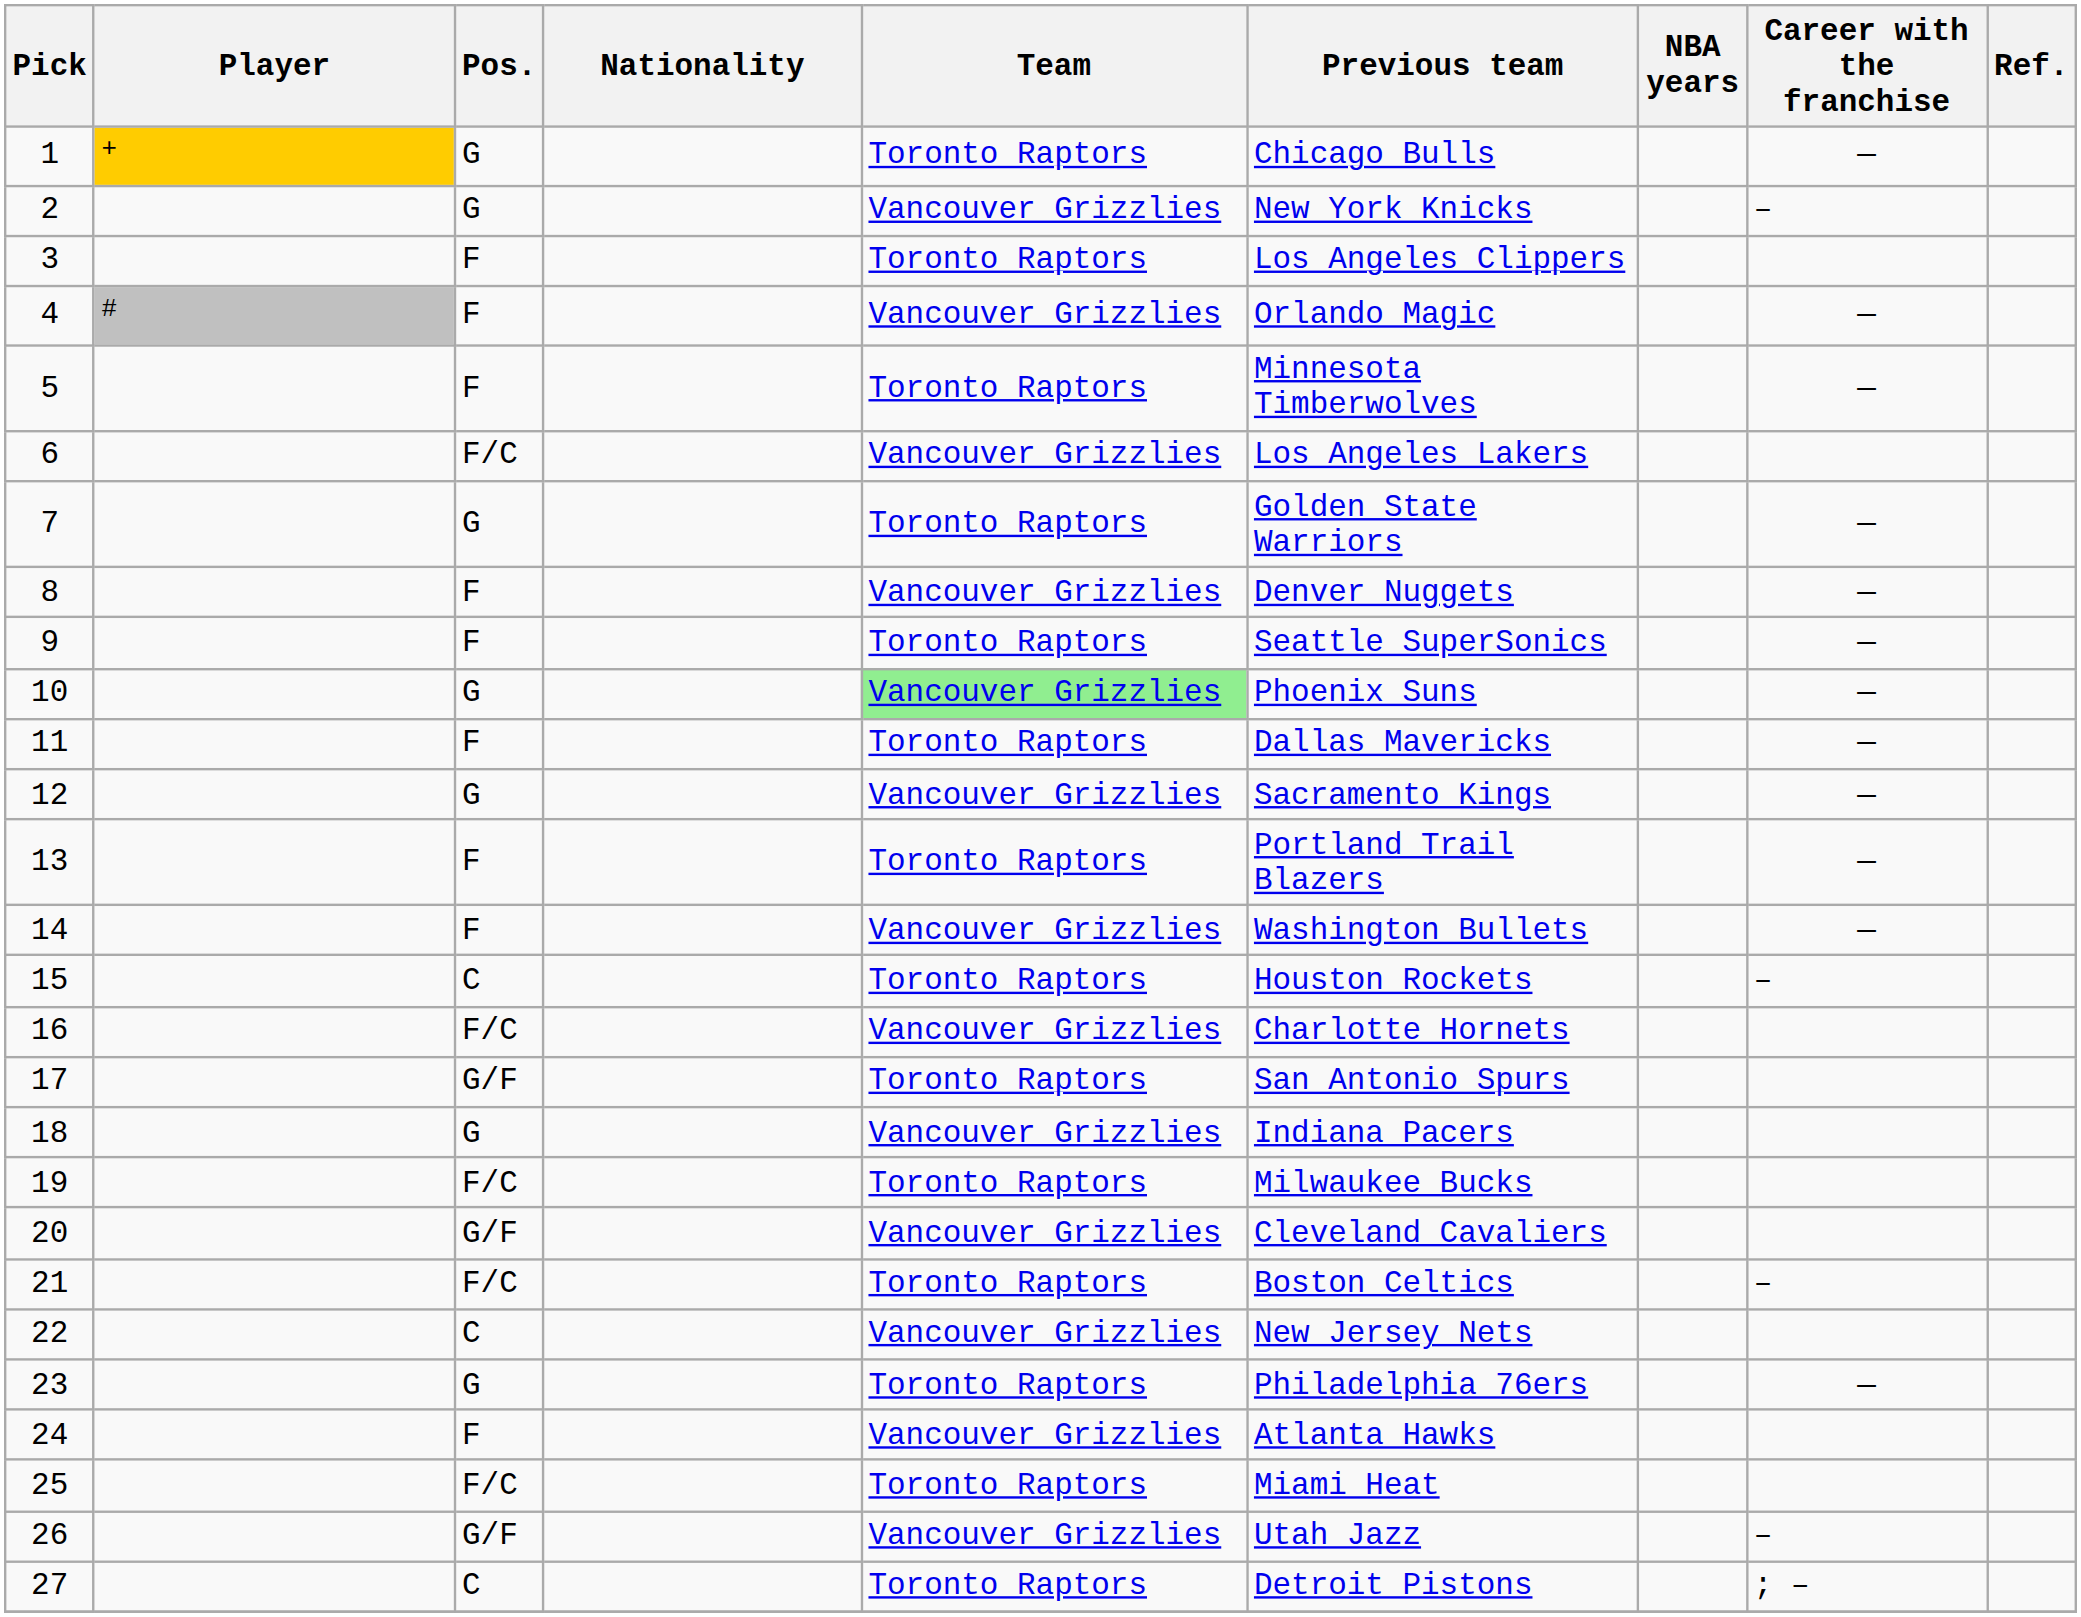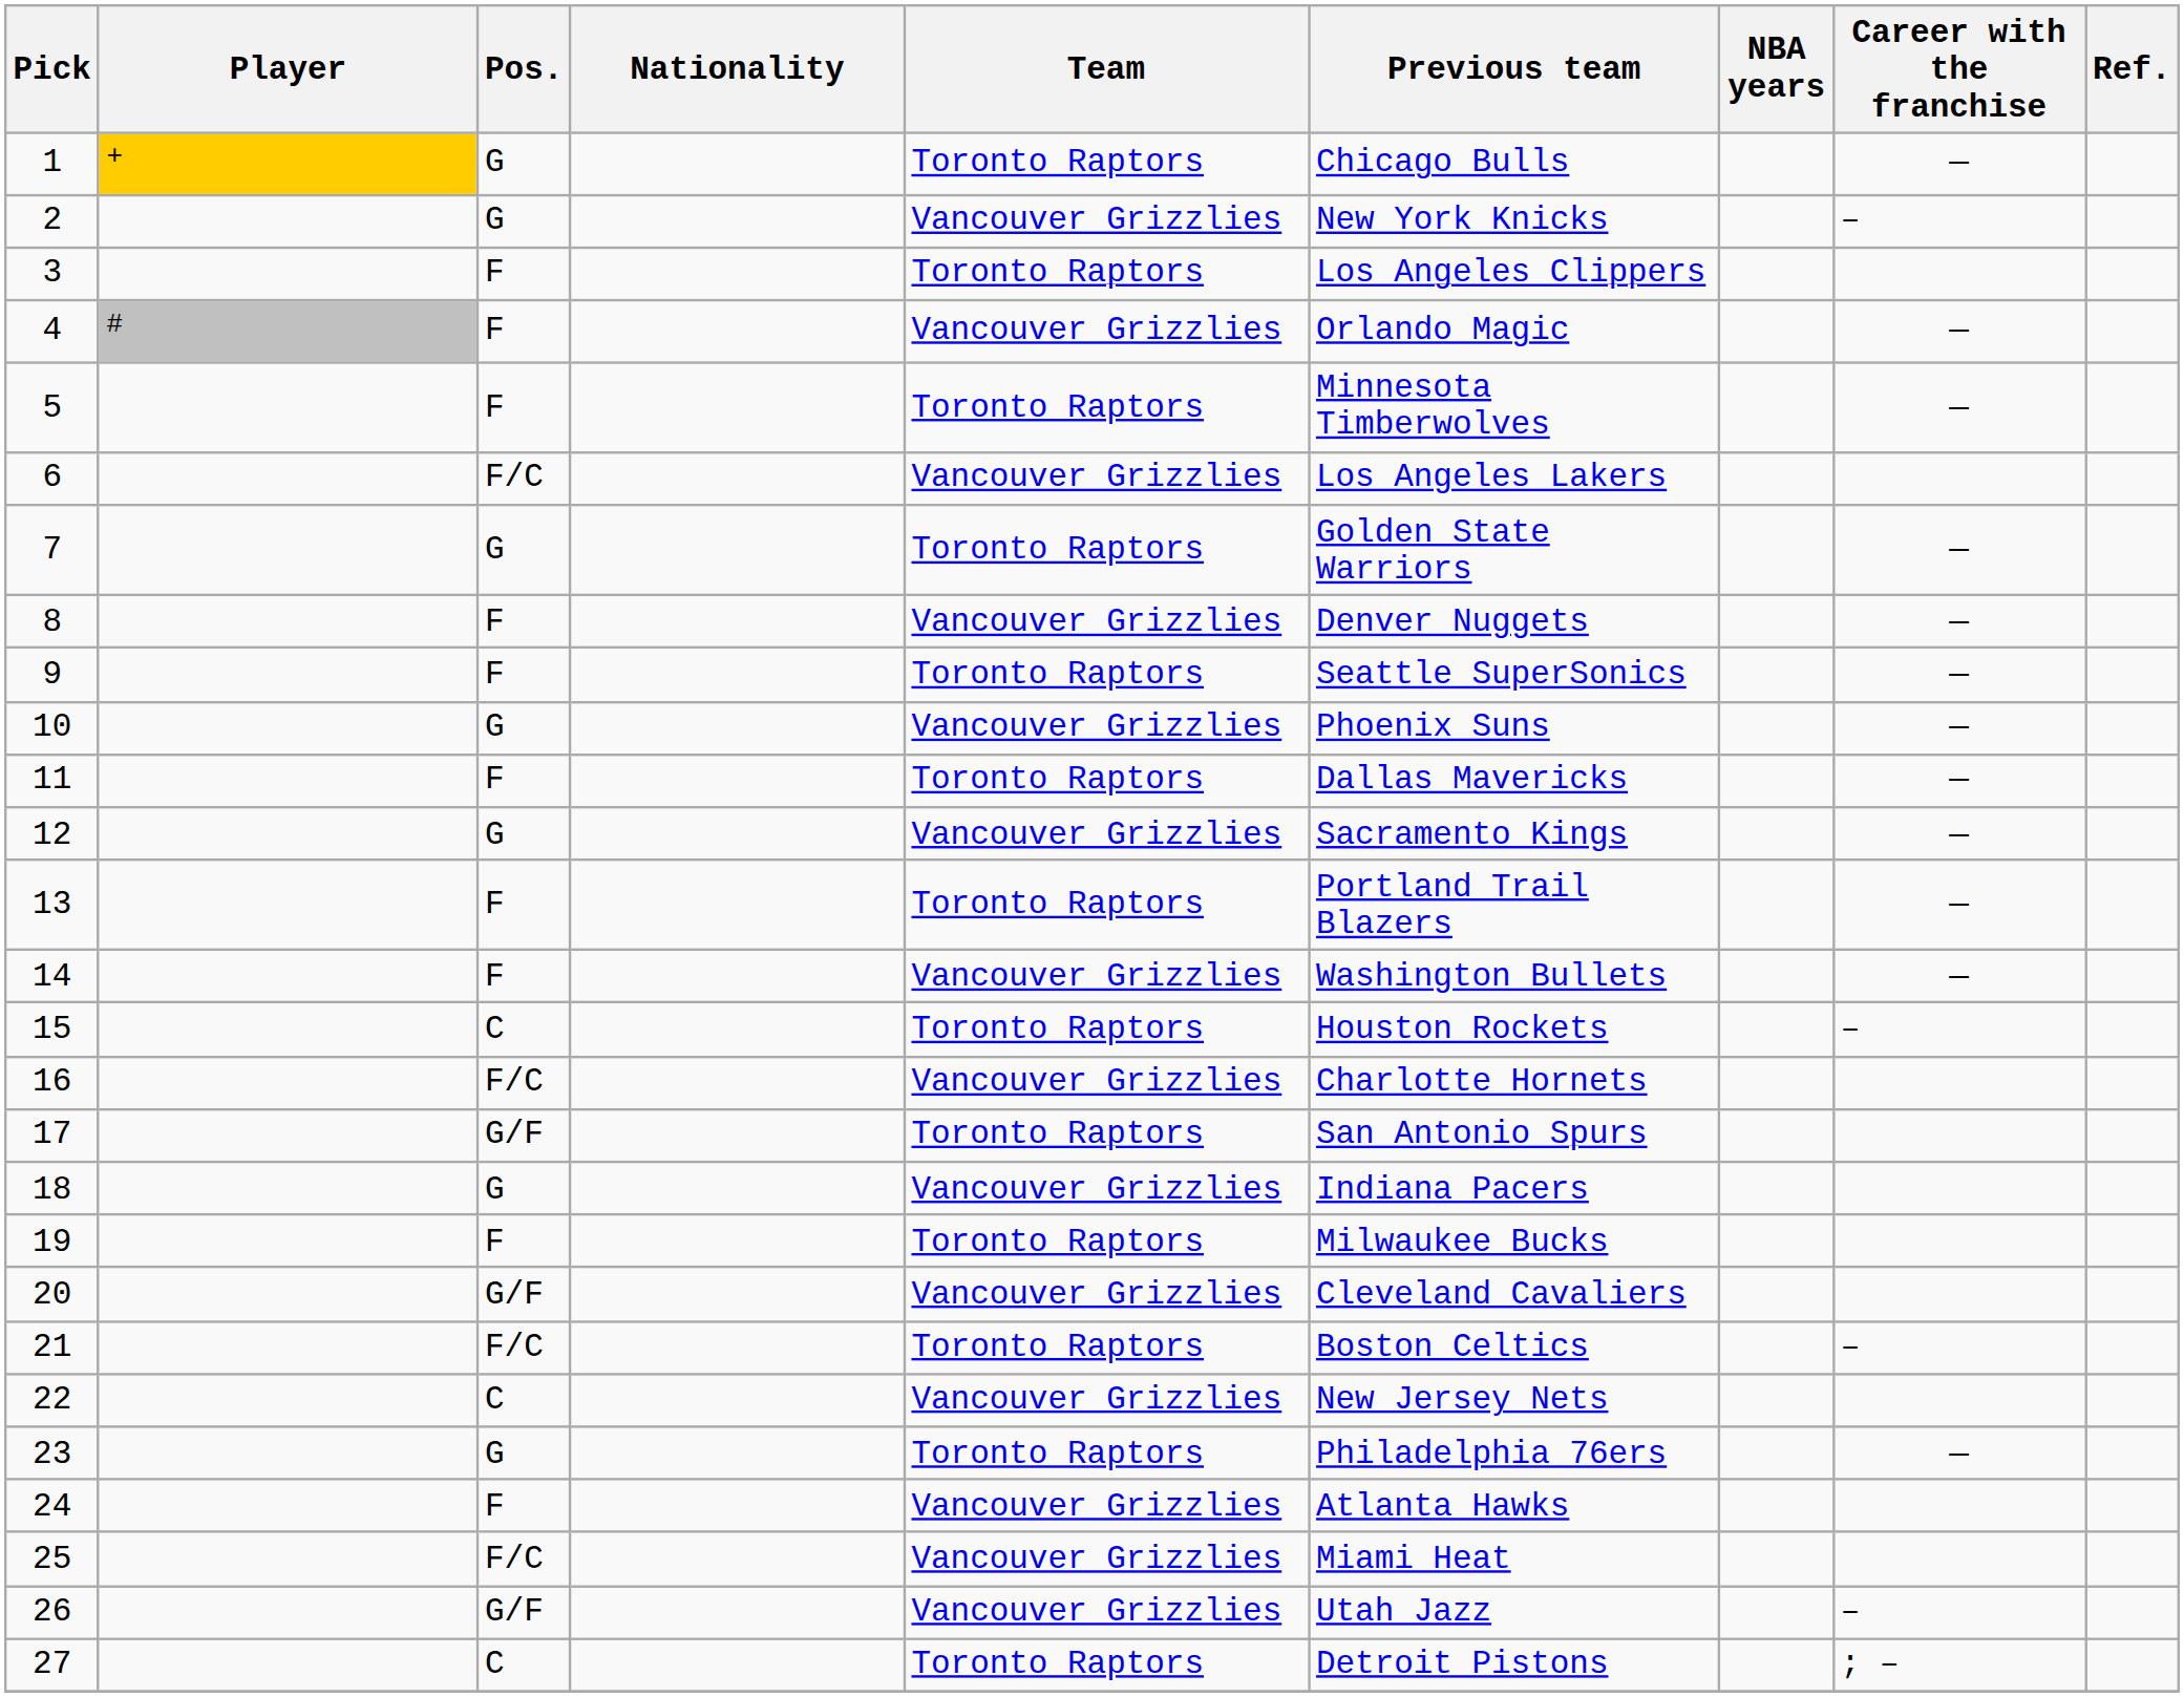 <table class="wikitable sortable">
 <tr>
 <th width="1%">Pick</th>
 <th width="19%">Player</th>
 <th width="1%">Pos.</th>
 <th width="16%">Nationality</th>
 <th width="20%">Team</th>
 <th width="20%">Previous team</th>
 <th width="5%">NBA years</th>
 <th width="12%">Career with the franchise</th>
 <th width="3%" class=unsortable>Ref.</th>
 </tr>
 <tr>
 <td align="center">1</td>
 <td bgcolor="#FFCC00"><sup>+</sup></td>
 <td>G</td>
 <td></td>
 <td><a href='#'>Toronto Raptors</a></td>
 <td><a href='#'>Chicago Bulls</a></td>
 <td></td>
 <td align="center">—</td>
 <td align="center"></td>
 </tr>
 <tr>
 <td align="center">2</td>
 <td></td>
 <td>G</td>
 <td></td>
 <td><a href='#'>Vancouver Grizzlies</a></td>
 <td><a href='#'>New York Knicks</a></td>
 <td></td>
 <td>–</td>
 <td align="center"></td>
 </tr>
 <tr>
 <td align="center">3</td>
 <td></td>
 <td>F</td>
 <td></td>
 <td><a href='#'>Toronto Raptors</a></td>
 <td><a href='#'>Los Angeles Clippers</a></td>
 <td></td>
 <td></td>
 <td align="center"></td>
 </tr>
 <tr>
 <td align="center">4</td>
 <td bgcolor="#C0C0C0"><sup>#</sup></td>
 <td>F</td>
 <td></td>
 <td><a href='#'>Vancouver Grizzlies</a></td>
 <td><a href='#'>Orlando Magic</a></td>
 <td></td>
 <td align="center">—</td>
 <td align="center"></td>
 </tr>
 <tr>
 <td align="center">5</td>
 <td></td>
 <td>F</td>
 <td></td>
 <td><a href='#'>Toronto Raptors</a></td>
 <td><a href='#'>Minnesota Timberwolves</a></td>
 <td></td>
 <td align="center">—</td>
 <td align="center"></td>
 </tr>
 <tr>
 <td align="center">6</td>
 <td></td>
 <td>F/C</td>
 <td></td>
 <td><a href='#'>Vancouver Grizzlies</a></td>
 <td><a href='#'>Los Angeles Lakers</a></td>
 <td></td>
 <td></td>
 <td align="center"></td>
 </tr>
 <tr>
 <td align="center">7</td>
 <td></td>
 <td>G</td>
 <td></td>
 <td><a href='#'>Toronto Raptors</a></td>
 <td><a href='#'>Golden State Warriors</a></td>
 <td></td>
 <td align="center">—</td>
 <td align="center"></td>
 </tr>
 <tr>
 <td align="center">8</td>
 <td></td>
 <td>F</td>
 <td></td>
 <td><a href='#'>Vancouver Grizzlies</a></td>
 <td><a href='#'>Denver Nuggets</a></td>
 <td></td>
 <td align="center">—</td>
 <td align="center"></td>
 </tr>
 <tr>
 <td align="center">9</td>
 <td></td>
 <td>F</td>
 <td></td>
 <td><a href='#'>Toronto Raptors</a></td>
 <td><a href='#'>Seattle SuperSonics</a></td>
 <td></td>
 <td align="center">—</td>
 <td align="center"></td>
 </tr>
 <tr>
 <td align="center">10</td>
 <td></td>
 <td>G</td>
 <td></td>
-<td style="background: lightgreen;"><a href='#'>Vancouver Grizzlies</a></td>
+<td><a href='#'>Vancouver Grizzlies</a></td>
 <td><a href='#'>Phoenix Suns</a></td>
 <td></td>
 <td align="center">—</td>
 <td align="center"></td>
 </tr>
 <tr>
 <td align="center">11</td>
 <td></td>
 <td>F</td>
 <td></td>
 <td><a href='#'>Toronto Raptors</a></td>
 <td><a href='#'>Dallas Mavericks</a></td>
 <td></td>
 <td align="center">—</td>
 <td align="center"></td>
 </tr>
 <tr>
 <td align="center">12</td>
 <td></td>
 <td>G</td>
 <td></td>
 <td><a href='#'>Vancouver Grizzlies</a></td>
 <td><a href='#'>Sacramento Kings</a></td>
 <td></td>
 <td align="center">—</td>
 <td align="center"></td>
 </tr>
 <tr>
 <td align="center">13</td>
 <td></td>
 <td>F</td>
 <td></td>
 <td><a href='#'>Toronto Raptors</a></td>
 <td><a href='#'>Portland Trail Blazers</a></td>
 <td></td>
 <td align="center">—</td>
 <td align="center"></td>
 </tr>
 <tr>
 <td align="center">14</td>
 <td></td>
 <td>F</td>
 <td></td>
 <td><a href='#'>Vancouver Grizzlies</a></td>
 <td><a href='#'>Washington Bullets</a></td>
 <td></td>
 <td align="center">—</td>
 <td align="center"></td>
 </tr>
 <tr>
 <td align="center">15</td>
 <td></td>
 <td>C</td>
 <td></td>
 <td><a href='#'>Toronto Raptors</a></td>
 <td><a href='#'>Houston Rockets</a></td>
 <td></td>
 <td>–</td>
 <td align="center"></td>
 </tr>
 <tr>
 <td align="center">16</td>
 <td></td>
 <td>F/C</td>
 <td></td>
 <td><a href='#'>Vancouver Grizzlies</a></td>
 <td><a href='#'>Charlotte Hornets</a></td>
 <td></td>
 <td></td>
 <td align="center"></td>
 </tr>
 <tr>
 <td align="center">17</td>
 <td></td>
 <td>G/F</td>
 <td></td>
 <td><a href='#'>Toronto Raptors</a></td>
 <td><a href='#'>San Antonio Spurs</a></td>
 <td></td>
 <td></td>
 <td align="center"></td>
 </tr>
 <tr>
 <td align="center">18</td>
 <td></td>
 <td>G</td>
 <td></td>
 <td><a href='#'>Vancouver Grizzlies</a></td>
 <td><a href='#'>Indiana Pacers</a></td>
 <td></td>
 <td></td>
 <td align="center"></td>
 </tr>
 <tr>
 <td align="center">19</td>
 <td></td>
-<td>F/C</td>
+<td>F</td>
 <td></td>
 <td><a href='#'>Toronto Raptors</a></td>
 <td><a href='#'>Milwaukee Bucks</a></td>
 <td></td>
 <td></td>
 <td align="center"></td>
 </tr>
 <tr>
 <td align="center">20</td>
 <td></td>
 <td>G/F</td>
 <td></td>
 <td><a href='#'>Vancouver Grizzlies</a></td>
 <td><a href='#'>Cleveland Cavaliers</a></td>
 <td></td>
 <td></td>
 <td align="center"></td>
 </tr>
 <tr>
 <td align="center">21</td>
 <td></td>
 <td>F/C</td>
 <td></td>
 <td><a href='#'>Toronto Raptors</a></td>
 <td><a href='#'>Boston Celtics</a></td>
 <td></td>
 <td>–</td>
 <td align="center"></td>
 </tr>
 <tr>
 <td align="center">22</td>
 <td></td>
 <td>C</td>
 <td></td>
 <td><a href='#'>Vancouver Grizzlies</a></td>
 <td><a href='#'>New Jersey Nets</a></td>
 <td></td>
 <td></td>
 <td align="center"></td>
 </tr>
 <tr>
 <td align="center">23</td>
 <td></td>
 <td>G</td>
 <td></td>
 <td><a href='#'>Toronto Raptors</a></td>
 <td><a href='#'>Philadelphia 76ers</a></td>
 <td></td>
 <td align="center">—</td>
 <td align="center"></td>
 </tr>
 <tr>
 <td align="center">24</td>
 <td></td>
 <td>F</td>
 <td></td>
 <td><a href='#'>Vancouver Grizzlies</a></td>
 <td><a href='#'>Atlanta Hawks</a></td>
 <td></td>
 <td></td>
 <td align="center"></td>
 </tr>
 <tr>
 <td align="center">25</td>
 <td></td>
 <td>F/C</td>
 <td></td>
-<td><a href='#'>Toronto Raptors</a></td>
+<td><a href='#'>Vancouver Grizzlies</a></td>
 <td><a href='#'>Miami Heat</a></td>
 <td></td>
 <td></td>
 <td align="center"></td>
 </tr>
 <tr>
 <td align="center">26</td>
 <td></td>
 <td>G/F</td>
 <td></td>
 <td><a href='#'>Vancouver Grizzlies</a></td>
 <td><a href='#'>Utah Jazz</a></td>
 <td></td>
 <td>–</td>
 <td align="center"></td>
 </tr>
 <tr>
 <td align="center">27</td>
 <td></td>
 <td>C</td>
 <td></td>
 <td><a href='#'>Toronto Raptors</a></td>
 <td><a href='#'>Detroit Pistons</a></td>
 <td></td>
 <td>; –</td>
 <td align="center"></td>
 </tr>
 <tr>
 </tr>
 </table>
